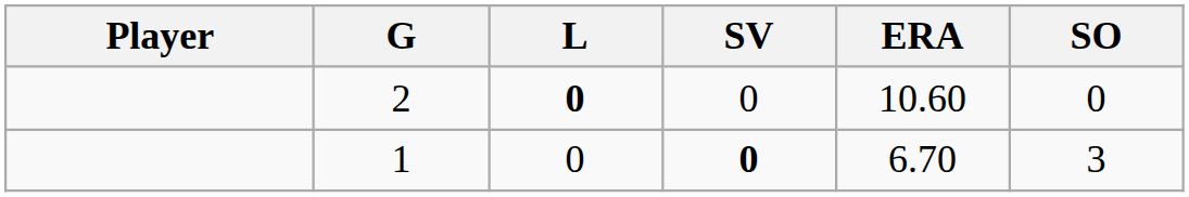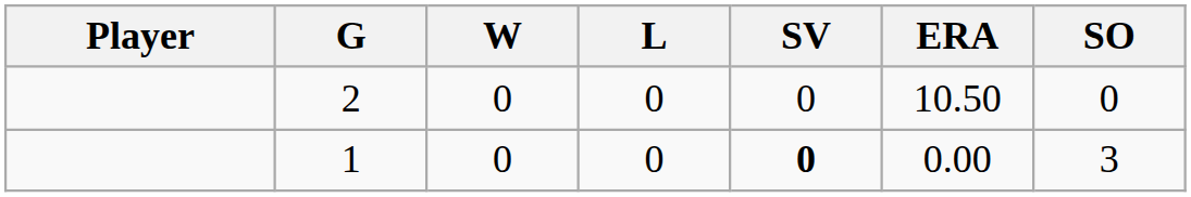 <table class="wikitable sortable">
 <tr>
 <th bgcolor="#DDDDFF" width="16%">Player</th>
 <th bgcolor="#DDDDFF" width="9%">G</th>
+<th bgcolor="#DDDDFF" width="9%">W</th>
 <th bgcolor="#DDDDFF" width="9%">L</th>
 <th bgcolor="#DDDDFF" width="9%">SV</th>
 <th bgcolor="#DDDDFF" width="9%">ERA</th>
 <th bgcolor="#DDDDFF" width="9%">SO</th>
 </tr>
 <tr align="center">
 <td></td>
 <td>2</td>
-<td><strong>0</strong></td>
 <td>0</td>
-<td>10.60</td>
+<td>0</td>
+<td>0</td>
+<td>10.50</td>
 <td>0</td>
 </tr>
 <tr align="center">
 <td></td>
 <td>1</td>
 <td>0</td>
+<td>0</td>
 <td><strong>0</strong></td>
-<td>6.70</td>
+<td>0.00</td>
 <td>3</td>
 </tr>
 </table>
